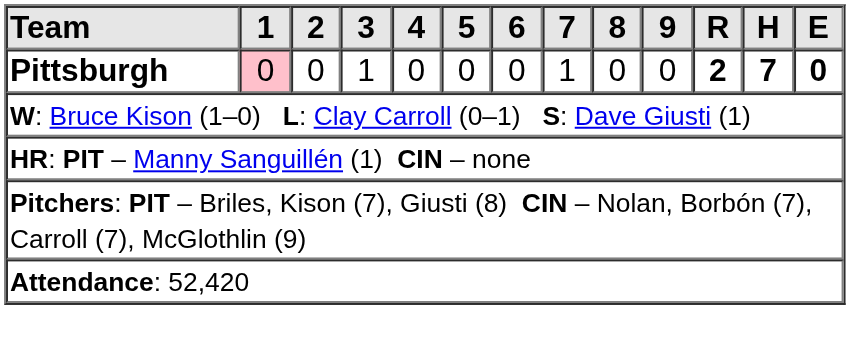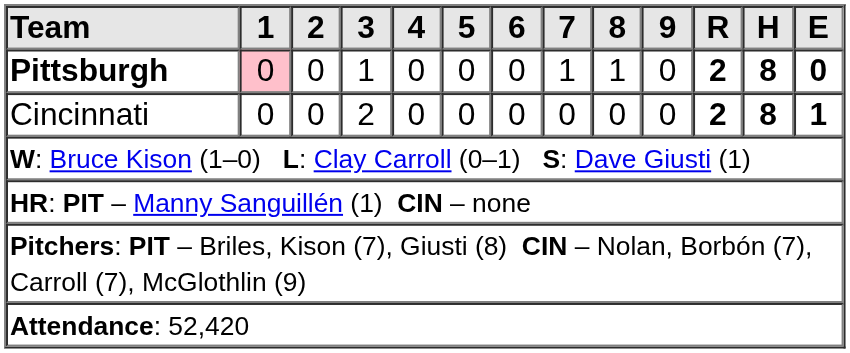 <table border=1 cellspacing=0 width=425 style="margin-left:3em;">
 <tr style="text-align:center; background-color:#e6e6e6;">
 <th align=left width=28%>Team</th>
 <th width=6%>1</th>
 <th width=6%>2</th>
 <th width=6%>3</th>
 <th width=6%>4</th>
 <th width=6%>5</th>
 <th width=6%>6</th>
 <th width=6%>7</th>
 <th width=6%>8</th>
 <th width=6%>9</th>
 <th width=6%>R</th>
 <th width=6%>H</th>
 <th width=6%>E</th>
 </tr>
 <tr style="text-align:center;">
 <td align=left><strong>Pittsburgh</strong></td>
 <td style="background: pink;">0</td>
 <td>0</td>
 <td>1</td>
 <td>0</td>
 <td>0</td>
 <td>0</td>
 <td>1</td>
+<td>1</td>
+<td>0</td>
+<td><strong>2</strong></td>
+<td><strong>8</strong></td>
+<td><strong>0</strong></td>
+</tr>
+<tr style="text-align:center;">
+<td align=left>Cincinnati</td>
+<td>0</td>
+<td>0</td>
+<td>2</td>
+<td>0</td>
+<td>0</td>
+<td>0</td>
+<td>0</td>
 <td>0</td>
 <td>0</td>
 <td><strong>2</strong></td>
-<td><strong>7</strong></td>
-<td><strong>0</strong></td>
+<td><strong>8</strong></td>
+<td><strong>1</strong></td>
 </tr>
 <tr style="text-align:left;">
 <td colspan=13><small><strong>W</strong>: <a href='#'>Bruce Kison</a> (1–0)   <strong>L</strong>: <a href='#'>Clay Carroll</a> (0–1)   <strong>S</strong>: <a href='#'>Dave Giusti</a> (1)</small></td>
 </tr>
 <tr style="text-align:left;">
 <td colspan=13><small><strong>HR</strong>: <strong>PIT</strong> – <a href='#'>Manny Sanguillén</a> (1)  <strong>CIN</strong> – none</small></td>
 </tr>
 <tr style="text-align:left;">
 <td colspan=13><small><strong>Pitchers</strong>: <strong>PIT</strong> – Briles, Kison (7), Giusti (8)  <strong>CIN</strong> – Nolan, Borbón (7), Carroll (7), McGlothlin (9)</small></td>
 </tr>
 <tr style="text-align:left;">
 <td colspan=13><small><strong>Attendance</strong>: 52,420</small></td>
 </tr>
 </table>
